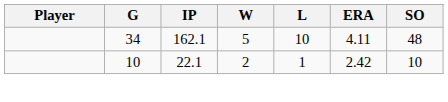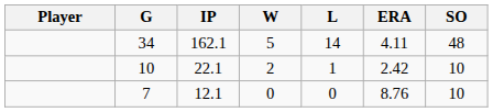 <table class="wikitable sortable">
 <tr>
 <th bgcolor="#DDDDFF" width="16%">Player</th>
 <th bgcolor="#DDDDFF" width="9%">G</th>
 <th bgcolor="#DDDDFF" width="9%">IP</th>
 <th bgcolor="#DDDDFF" width="9%">W</th>
 <th bgcolor="#DDDDFF" width="9%">L</th>
 <th bgcolor="#DDDDFF" width="9%">ERA</th>
 <th bgcolor="#DDDDFF" width="9%">SO</th>
 </tr>
 <tr align="center">
 <td></td>
 <td>34</td>
 <td>162.1</td>
 <td>5</td>
-<td>10</td>
+<td>14</td>
 <td>4.11</td>
 <td>48</td>
 </tr>
 <tr align="center">
 <td></td>
 <td>10</td>
 <td>22.1</td>
 <td>2</td>
 <td>1</td>
 <td>2.42</td>
 <td>10</td>
 </tr>
+<tr align="center">
+<td></td>
+<td>7</td>
+<td>12.1</td>
+<td>0</td>
+<td>0</td>
+<td>8.76</td>
+<td>10</td>
+</tr>
 </table>
